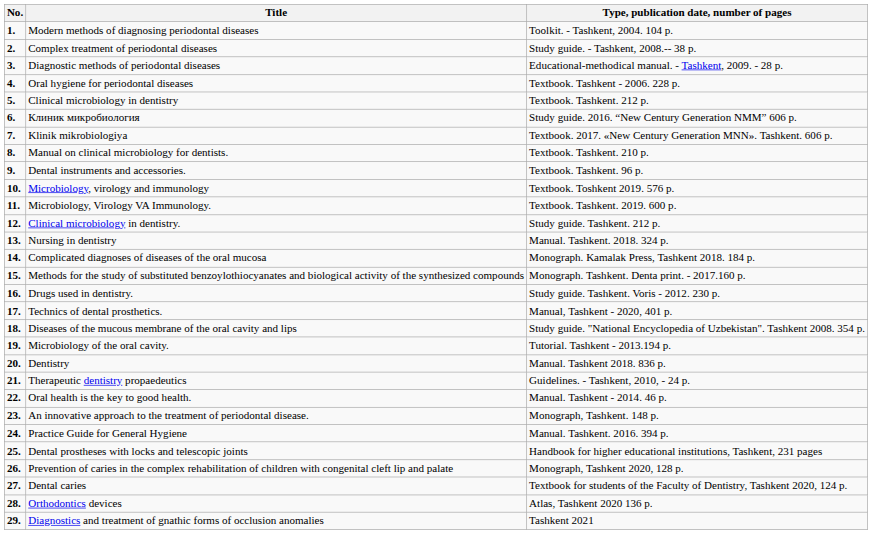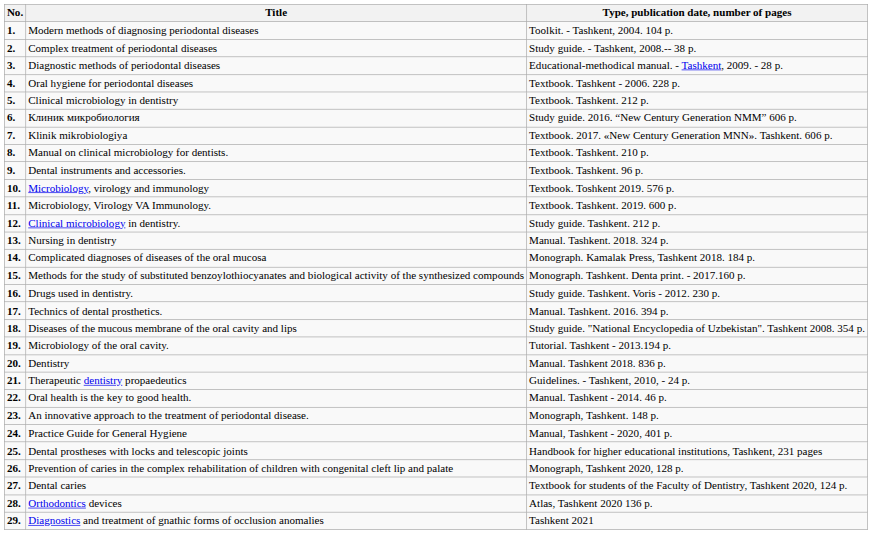 <table class="wikitable">
 <tr>
 <th>No.</th>
 <th>Title</th>
 <th>Type, publication date, number of pages</th>
 </tr>
 <tr>
 <td><strong>1. </strong></td>
 <td>Modern methods of diagnosing periodontal diseases</td>
 <td>Toolkit. - Tashkent, 2004. 104 p.</td>
 </tr>
 <tr>
 <td><strong>2. </strong></td>
 <td>Complex treatment of periodontal diseases</td>
 <td>Study guide. - Tashkent, 2008.-- 38 p.</td>
 </tr>
 <tr>
 <td><strong>3. </strong></td>
 <td>Diagnostic methods of periodontal diseases</td>
 <td>Educational-methodical manual. - <a href='#'>Tashkent</a>, 2009. - 28 p.</td>
 </tr>
 <tr>
 <td><strong>4. </strong></td>
 <td>Oral hygiene for periodontal diseases</td>
 <td>Textbook. Tashkent - 2006. 228 p.</td>
 </tr>
 <tr>
 <td><strong>5. </strong></td>
 <td>Clinical microbiology in dentistry</td>
 <td>Textbook. Tashkent. 212 p.</td>
 </tr>
 <tr>
 <td><strong>6. </strong></td>
 <td>Клиник микробиология</td>
 <td>Study guide. 2016. “New Century Generation NMM” 606 p.</td>
 </tr>
 <tr>
 <td><strong>7. </strong></td>
 <td>Klinik mikrobiologiya</td>
 <td>Textbook. 2017. «New Century Generation MNN». Tashkent. 606 p.</td>
 </tr>
 <tr>
 <td><strong>8. </strong></td>
 <td>Manual on clinical microbiology for dentists.</td>
 <td>Textbook. Tashkent. 210 p.</td>
 </tr>
 <tr>
 <td><strong>9. </strong></td>
 <td>Dental instruments and accessories.</td>
 <td>Textbook. Tashkent. 96 p.</td>
 </tr>
 <tr>
 <td><strong>10. </strong></td>
 <td><a href='#'>Microbiology</a>, virology and immunology</td>
 <td>Textbook. Toshkent 2019. 576 p.</td>
 </tr>
 <tr>
 <td><strong>11. </strong></td>
 <td>Microbiology, Virology VA Immunology.</td>
 <td>Textbook. Tashkent. 2019. 600 p.</td>
 </tr>
 <tr>
 <td><strong>12. </strong></td>
 <td><a href='#'>Clinical microbiology</a> in dentistry.</td>
 <td>Study guide. Tashkent. 212 p.</td>
 </tr>
 <tr>
 <td><strong>13. </strong></td>
 <td>Nursing in dentistry</td>
 <td>Manual. Tashkent. 2018. 324 p.</td>
 </tr>
 <tr>
 <td><strong>14. </strong></td>
 <td>Complicated diagnoses of diseases of the oral mucosa</td>
 <td>Monograph. Kamalak Press, Tashkent 2018. 184 p.</td>
 </tr>
 <tr>
 <td><strong>15. </strong></td>
 <td>Methods for the study of substituted benzoylothiocyanates and biological activity of the synthesized compounds</td>
 <td>Monograph. Tashkent. Denta print. - 2017.160 p.</td>
 </tr>
 <tr>
 <td><strong>16. </strong></td>
 <td>Drugs used in dentistry.</td>
 <td>Study guide. Tashkent. Voris - 2012. 230 p.</td>
 </tr>
 <tr>
 <td><strong>17. </strong></td>
 <td>Technics of dental prosthetics.</td>
-<td>Manual, Tashkent - 2020, 401 p.</td>
+<td>Manual. Tashkent. 2016. 394 p.</td>
 </tr>
 <tr>
 <td><strong>18. </strong></td>
 <td>Diseases of the mucous membrane of the oral cavity and lips</td>
 <td>Study guide. "National Encyclopedia of Uzbekistan". Tashkent 2008. 354 p.</td>
 </tr>
 <tr>
 <td><strong>19. </strong></td>
 <td>Microbiology of the oral cavity.</td>
 <td>Tutorial. Tashkent - 2013.194 p.</td>
 </tr>
 <tr>
 <td><strong>20. </strong></td>
 <td>Dentistry</td>
 <td>Manual. Tashkent 2018. 836 p.</td>
 </tr>
 <tr>
 <td><strong>21. </strong></td>
 <td>Therapeutic <a href='#'>dentistry</a> propaedeutics</td>
 <td>Guidelines. - Tashkent, 2010, - 24 p.</td>
 </tr>
 <tr>
 <td><strong>22. </strong></td>
 <td>Oral health is the key to good health.</td>
 <td>Manual. Tashkent - 2014. 46 p.</td>
 </tr>
 <tr>
 <td><strong>23. </strong></td>
 <td>An innovative approach to the treatment of periodontal disease.</td>
 <td>Monograph, Tashkent. 148 p.</td>
 </tr>
 <tr>
 <td><strong>24. </strong></td>
 <td>Practice Guide for General Hygiene</td>
-<td>Manual. Tashkent. 2016. 394 p.</td>
+<td>Manual, Tashkent - 2020, 401 p.</td>
 </tr>
 <tr>
 <td><strong>25. </strong></td>
 <td>Dental prostheses with locks and telescopic joints</td>
 <td>Handbook for higher educational institutions, Tashkent, 231 pages</td>
 </tr>
 <tr>
 <td><strong>26. </strong></td>
 <td>Prevention of caries in the complex rehabilitation of children with congenital cleft lip and palate</td>
 <td>Monograph, Tashkent 2020, 128 p.</td>
 </tr>
 <tr>
 <td><strong>27. </strong></td>
 <td>Dental caries</td>
 <td>Textbook for students of the Faculty of Dentistry, Tashkent 2020, 124 p.</td>
 </tr>
 <tr>
 <td><strong>28. </strong></td>
 <td><a href='#'>Orthodontics</a> devices</td>
 <td>Atlas, Tashkent 2020 136 p.</td>
 </tr>
 <tr>
 <td><strong>29. </strong></td>
 <td><a href='#'>Diagnostics</a> and treatment of gnathic forms of occlusion anomalies</td>
 <td>Tashkent 2021</td>
 </tr>
 </table>
